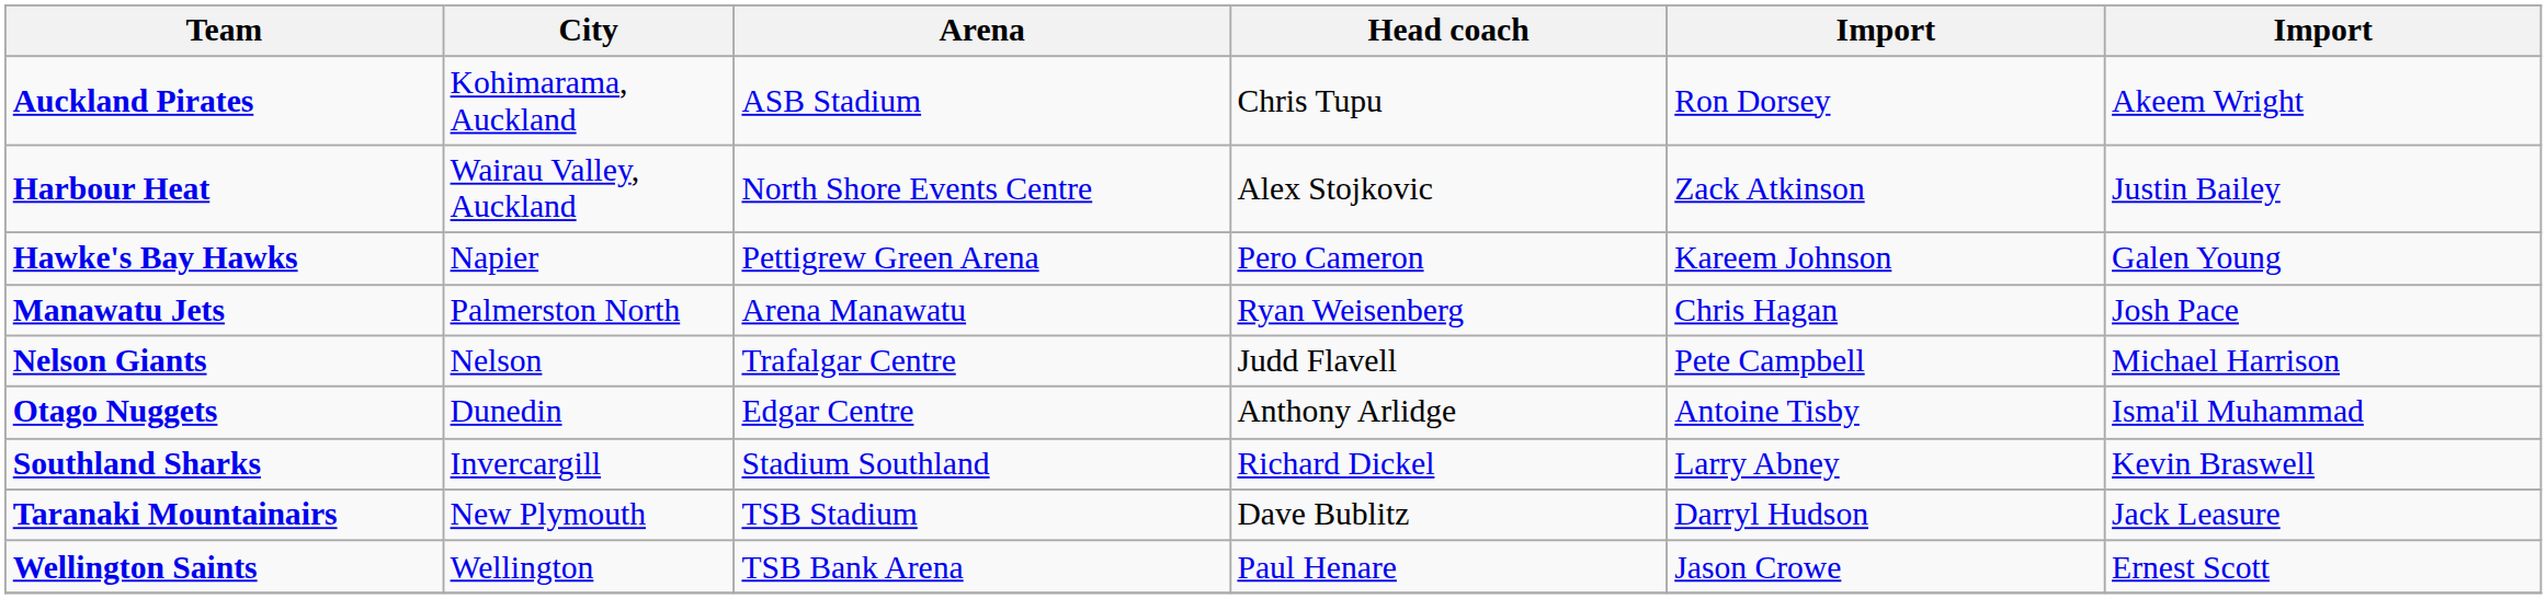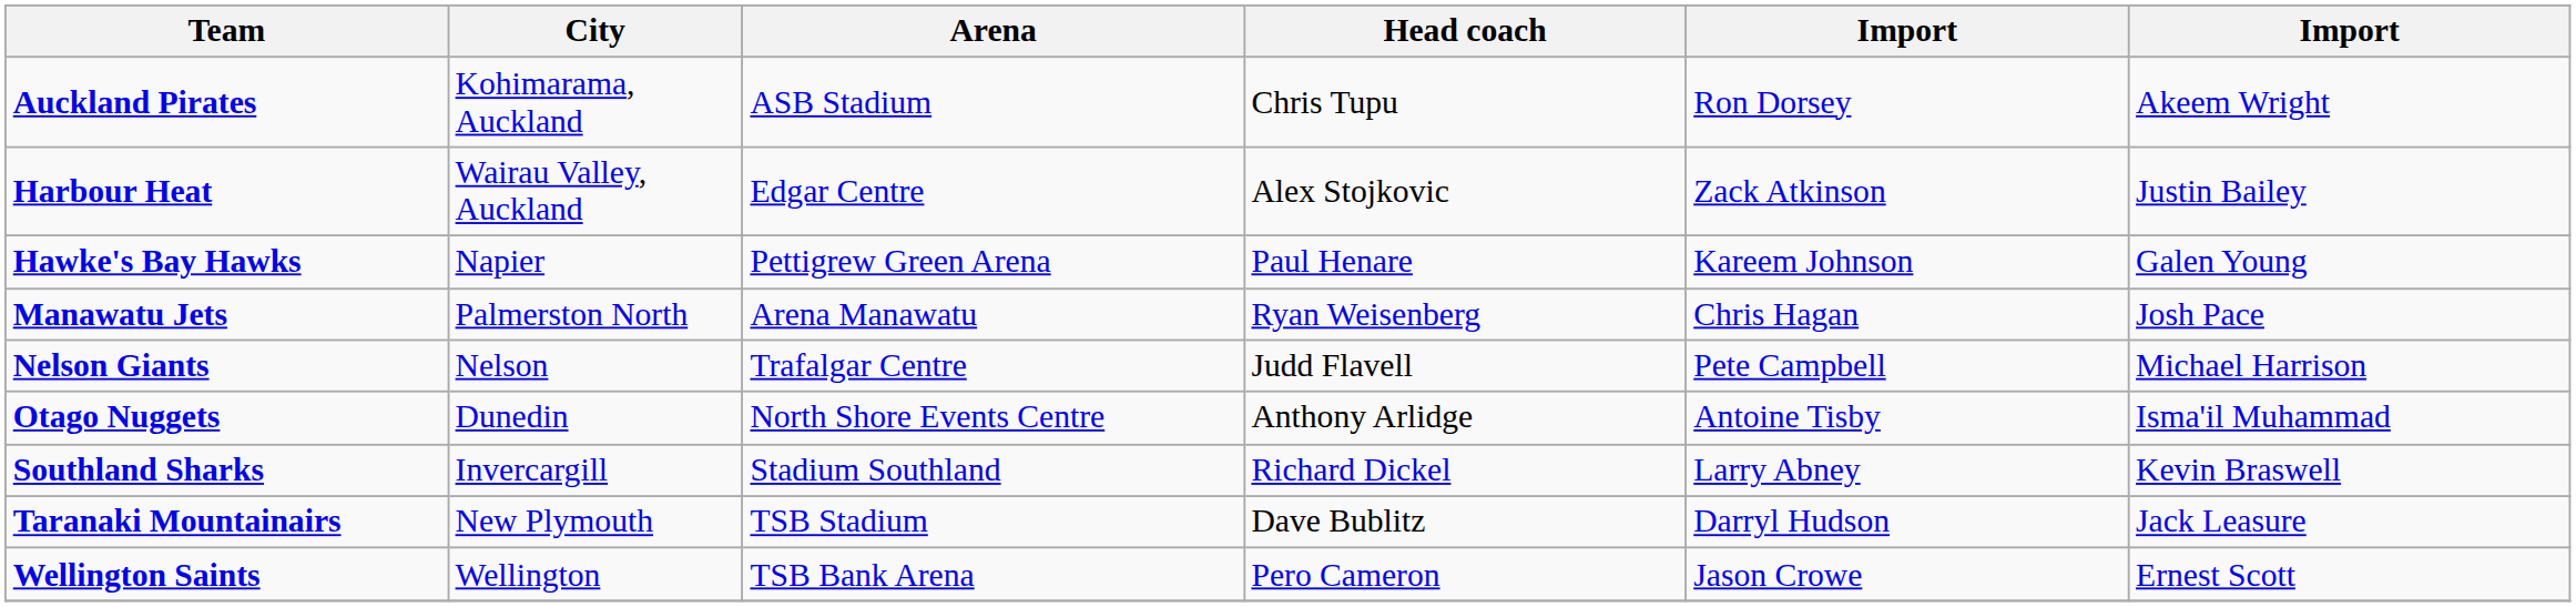 <table class="wikitable" style="width:99%; text-align:left">
 <tr>
 <th style="width:15%">Team</th>
 <th style="width:10%">City</th>
 <th style="width:17%">Arena</th>
 <th style="width:15%">Head coach</th>
 <th style="width:15%">Import</th>
 <th style="width:15%">Import</th>
 </tr>
 <tr>
 <td><strong><a href='#'>Auckland Pirates</a></strong></td>
 <td><a href='#'>Kohimarama</a>, <a href='#'>Auckland</a></td>
 <td><a href='#'>ASB Stadium</a></td>
 <td> Chris Tupu</td>
 <td> <a href='#'>Ron Dorsey</a></td>
 <td> <a href='#'>Akeem Wright</a></td>
 </tr>
 <tr>
 <td><strong><a href='#'>Harbour Heat</a></strong></td>
 <td><a href='#'>Wairau Valley</a>, <a href='#'>Auckland</a></td>
-<td><a href='#'>North Shore Events Centre</a></td>
+<td><a href='#'>Edgar Centre</a></td>
 <td> Alex Stojkovic</td>
 <td> <a href='#'>Zack Atkinson</a></td>
 <td> <a href='#'>Justin Bailey</a></td>
 </tr>
 <tr>
 <td><strong><a href='#'>Hawke's Bay Hawks</a></strong></td>
 <td><a href='#'>Napier</a></td>
 <td><a href='#'>Pettigrew Green Arena</a></td>
-<td> <a href='#'>Pero Cameron</a></td>
+<td> <a href='#'>Paul Henare</a></td>
 <td> <a href='#'>Kareem Johnson</a></td>
 <td> <a href='#'>Galen Young</a></td>
 </tr>
 <tr>
 <td><strong><a href='#'>Manawatu Jets</a></strong></td>
 <td><a href='#'>Palmerston North</a></td>
 <td><a href='#'>Arena Manawatu</a></td>
 <td> <a href='#'>Ryan Weisenberg</a></td>
 <td> <a href='#'>Chris Hagan</a></td>
 <td> <a href='#'>Josh Pace</a></td>
 </tr>
 <tr>
 <td><strong><a href='#'>Nelson Giants</a></strong></td>
 <td><a href='#'>Nelson</a></td>
 <td><a href='#'>Trafalgar Centre</a></td>
 <td> Judd Flavell</td>
 <td> <a href='#'>Pete Campbell</a></td>
 <td> <a href='#'>Michael Harrison</a></td>
 </tr>
 <tr>
 <td><strong><a href='#'>Otago Nuggets</a></strong></td>
 <td><a href='#'>Dunedin</a></td>
-<td><a href='#'>Edgar Centre</a></td>
+<td><a href='#'>North Shore Events Centre</a></td>
 <td> Anthony Arlidge</td>
 <td> <a href='#'>Antoine Tisby</a></td>
 <td> <a href='#'>Isma'il Muhammad</a></td>
 </tr>
 <tr>
 <td><strong><a href='#'>Southland Sharks</a></strong></td>
 <td><a href='#'>Invercargill</a></td>
 <td><a href='#'>Stadium Southland</a></td>
 <td> <a href='#'>Richard Dickel</a></td>
 <td> <a href='#'>Larry Abney</a></td>
 <td> <a href='#'>Kevin Braswell</a></td>
 </tr>
 <tr>
 <td><strong><a href='#'>Taranaki Mountainairs</a></strong></td>
 <td><a href='#'>New Plymouth</a></td>
 <td><a href='#'>TSB Stadium</a></td>
 <td> Dave Bublitz</td>
 <td> <a href='#'>Darryl Hudson</a></td>
 <td> <a href='#'>Jack Leasure</a></td>
 </tr>
 <tr>
 <td><strong><a href='#'>Wellington Saints</a></strong></td>
 <td><a href='#'>Wellington</a></td>
 <td><a href='#'>TSB Bank Arena</a></td>
-<td> <a href='#'>Paul Henare</a></td>
+<td> <a href='#'>Pero Cameron</a></td>
 <td> <a href='#'>Jason Crowe</a></td>
 <td> <a href='#'>Ernest Scott</a></td>
 </tr>
 <tr>
 </tr>
 </table>
